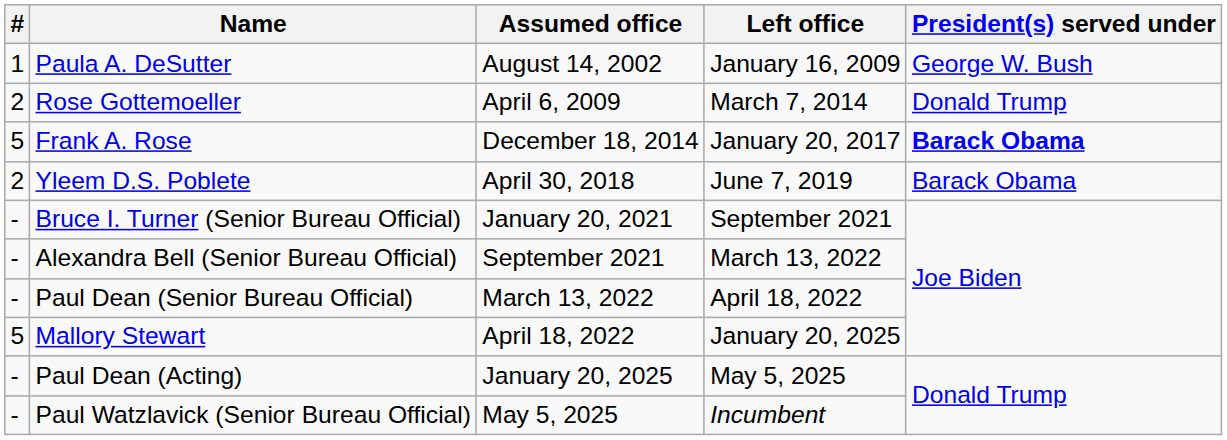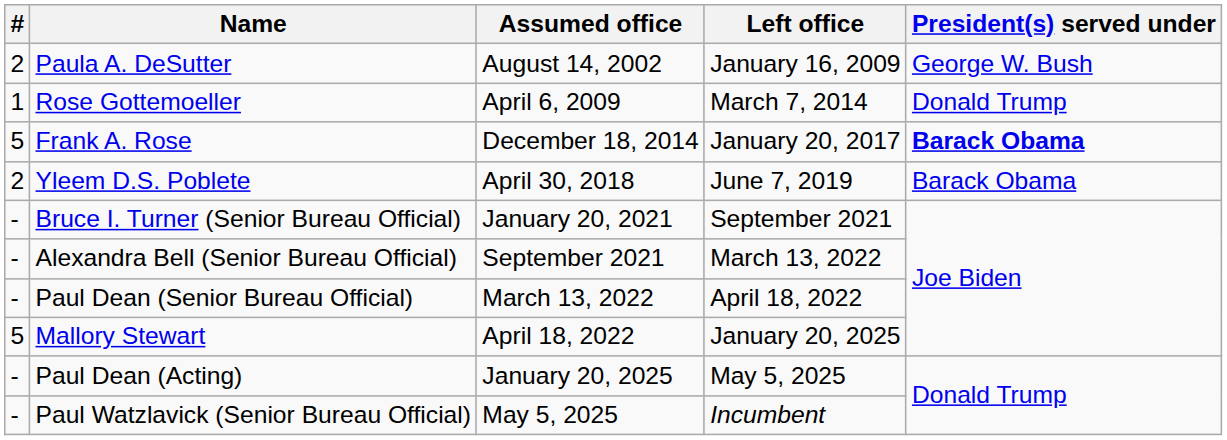 <table class="wikitable">
 <tr>
 <th>#</th>
 <th>Name</th>
 <th>Assumed office</th>
 <th>Left office</th>
 <th><a href='#'>President(s)</a> served under</th>
 </tr>
 <tr>
-<td>1</td>
+<td>2</td>
 <td><a href='#'>Paula A. DeSutter</a></td>
 <td>August 14, 2002</td>
 <td>January 16, 2009</td>
 <td><a href='#'>George W. Bush</a></td>
 </tr>
 <tr>
-<td>2</td>
+<td>1</td>
 <td><a href='#'>Rose Gottemoeller</a></td>
 <td>April 6, 2009</td>
 <td>March 7, 2014</td>
 <td><a href='#'>Donald Trump</a></td>
 </tr>
 <tr>
 <td>5</td>
 <td><a href='#'>Frank A. Rose</a></td>
 <td>December 18, 2014</td>
 <td>January 20, 2017</td>
 <td><strong><a href='#'>Barack Obama</a></strong></td>
 </tr>
 <tr>
 <td>2</td>
 <td><a href='#'>Yleem D.S. Poblete</a></td>
 <td>April 30, 2018</td>
 <td>June 7, 2019</td>
 <td><a href='#'>Barack Obama</a></td>
 </tr>
 <tr>
 <td>-</td>
 <td><a href='#'>Bruce I. Turner</a> (Senior Bureau Official)</td>
 <td>January 20, 2021</td>
 <td>September 2021</td>
 <td rowspan="4"><a href='#'>Joe Biden</a></td>
 </tr>
 <tr>
 <td>-</td>
 <td>Alexandra Bell (Senior Bureau Official)</td>
 <td>September 2021</td>
 <td>March 13, 2022</td>
 </tr>
 <tr>
 <td>-</td>
 <td>Paul Dean (Senior Bureau Official)</td>
 <td>March 13, 2022</td>
 <td>April 18, 2022</td>
 </tr>
 <tr>
 <td>5</td>
 <td><a href='#'>Mallory Stewart</a></td>
 <td>April 18, 2022</td>
 <td>January 20, 2025</td>
 </tr>
 <tr>
 <td>-</td>
 <td>Paul Dean (Acting)</td>
 <td>January 20, 2025</td>
 <td>May 5, 2025</td>
 <td rowspan="2"><a href='#'>Donald Trump</a></td>
 </tr>
 <tr>
 <td>-</td>
 <td>Paul Watzlavick (Senior Bureau Official)</td>
 <td>May 5, 2025</td>
 <td><em>Incumbent</em></td>
 </tr>
 </table>
